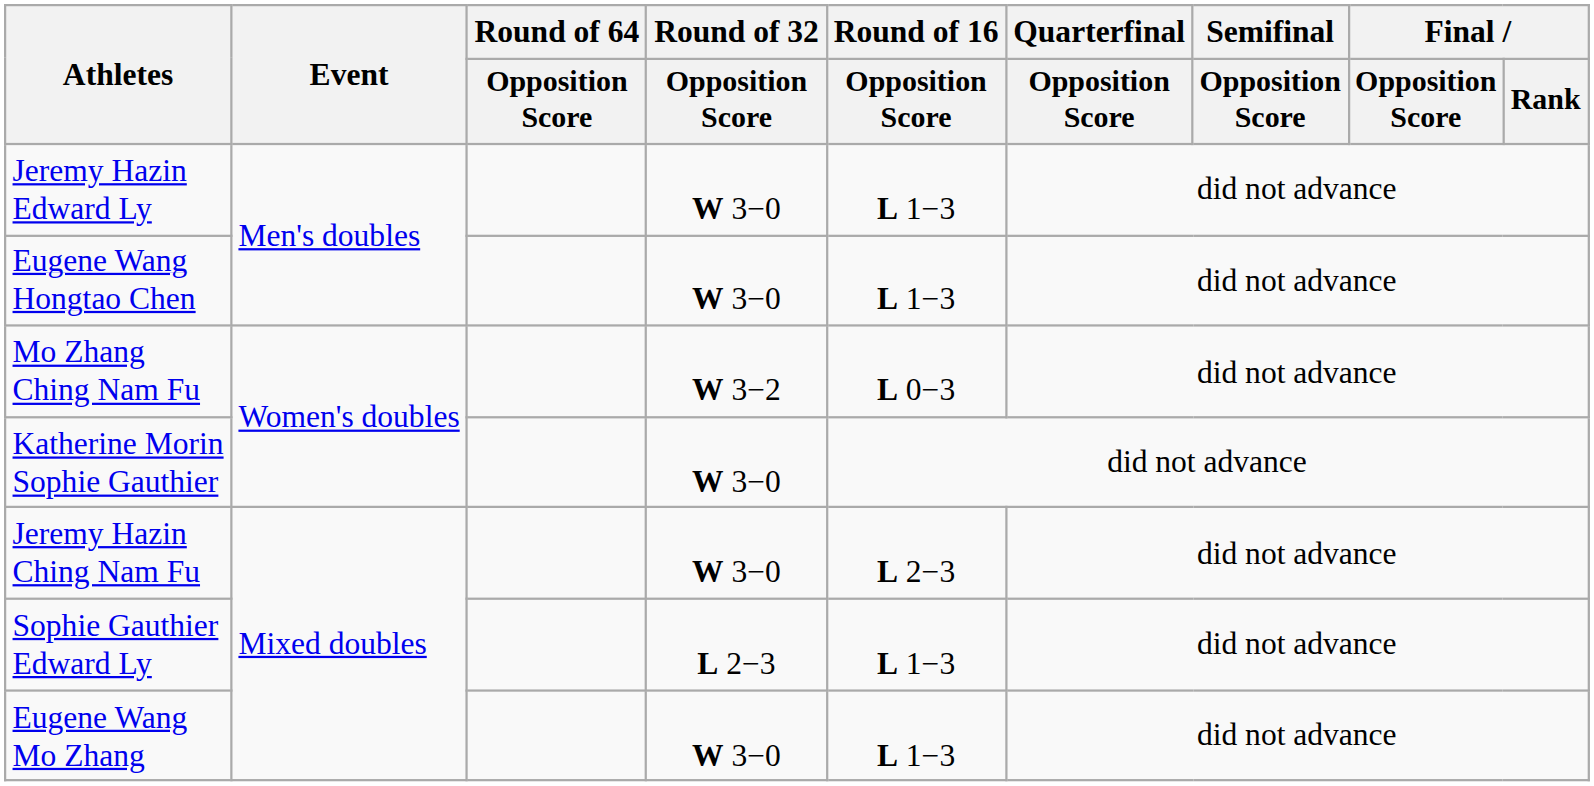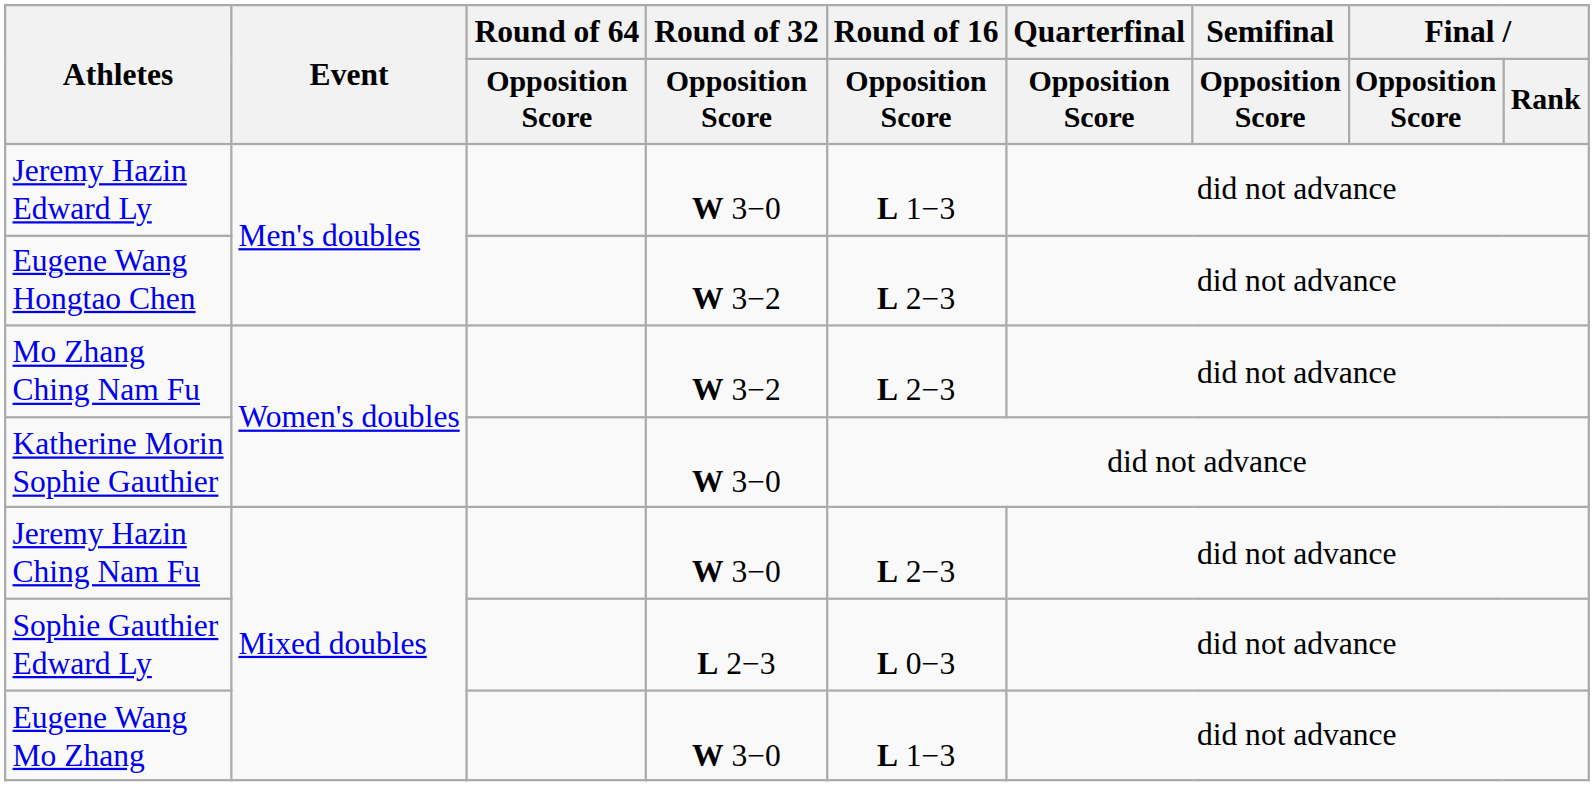 <table class=wikitable style=font-size:88%;text-align:center>
 <tr>
 <th rowspan=2>Athletes</th>
 <th rowspan=2>Event</th>
 <th>Round of 64</th>
 <th>Round of 32</th>
 <th>Round of 16</th>
 <th>Quarterfinal</th>
 <th>Semifinal</th>
 <th colspan=2>Final / </th>
 </tr>
 <tr style=font-size:95%>
 <th>Opposition<br>Score</th>
 <th>Opposition<br>Score</th>
 <th>Opposition<br>Score</th>
 <th>Opposition<br>Score</th>
 <th>Opposition<br>Score</th>
 <th>Opposition<br>Score</th>
 <th>Rank</th>
 </tr>
 <tr>
 <td align=left><a href='#'>Jeremy Hazin</a><br><a href='#'>Edward Ly</a></td>
 <td align=left rowspan=2><a href='#'>Men's doubles</a></td>
 <td></td>
 <td><br><strong>W</strong> 3−0</td>
 <td><br><strong>L</strong> 1−3</td>
 <td colspan=4>did not advance</td>
 </tr>
 <tr>
 <td align=left><a href='#'>Eugene Wang</a><br><a href='#'>Hongtao Chen</a></td>
 <td></td>
-<td><br><strong>W</strong> 3−0</td>
-<td><br><strong>L</strong> 1−3</td>
+<td><br><strong>W</strong> 3−2</td>
+<td><br><strong>L</strong> 2−3</td>
 <td colspan=4>did not advance</td>
 </tr>
 <tr>
 <td align=left><a href='#'>Mo Zhang</a><br><a href='#'>Ching Nam Fu</a></td>
 <td align=left rowspan=2><a href='#'>Women's doubles</a></td>
 <td></td>
 <td><br><strong>W</strong> 3−2</td>
-<td><br><strong>L</strong> 0−3</td>
+<td><br><strong>L</strong> 2−3</td>
 <td colspan=4>did not advance</td>
 </tr>
 <tr>
 <td align=left><a href='#'>Katherine Morin</a><br><a href='#'>Sophie Gauthier</a></td>
 <td></td>
 <td><br><strong>W</strong> 3−0</td>
 <td colspan=5>did not advance</td>
 </tr>
 <tr>
 <td align=left><a href='#'>Jeremy Hazin</a><br><a href='#'>Ching Nam Fu</a></td>
 <td align=left rowspan=3><a href='#'>Mixed doubles</a></td>
 <td></td>
 <td><br><strong>W</strong> 3−0</td>
 <td><br><strong>L</strong> 2−3</td>
 <td colspan=4>did not advance</td>
 </tr>
 <tr>
 <td align=left><a href='#'>Sophie Gauthier</a><br><a href='#'>Edward Ly</a></td>
 <td></td>
 <td><br><strong>L</strong> 2−3</td>
-<td><br><strong>L</strong> 1−3</td>
+<td><br><strong>L</strong> 0−3</td>
 <td colspan=4>did not advance</td>
 </tr>
 <tr>
 <td align=left><a href='#'>Eugene Wang</a><br><a href='#'>Mo Zhang</a></td>
 <td></td>
 <td><br><strong>W</strong> 3−0</td>
 <td><br><strong>L</strong> 1−3</td>
 <td colspan=4>did not advance</td>
 </tr>
 </table>
